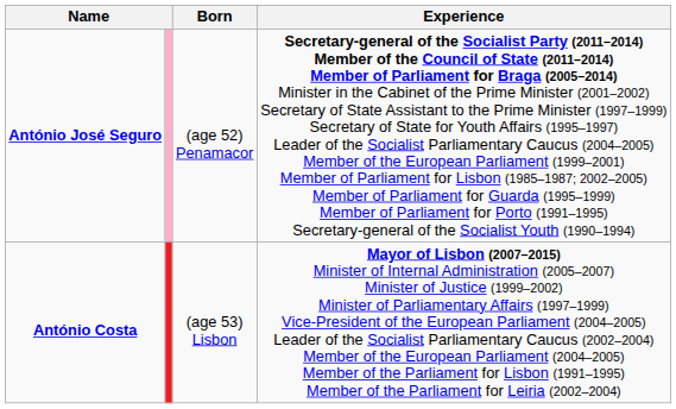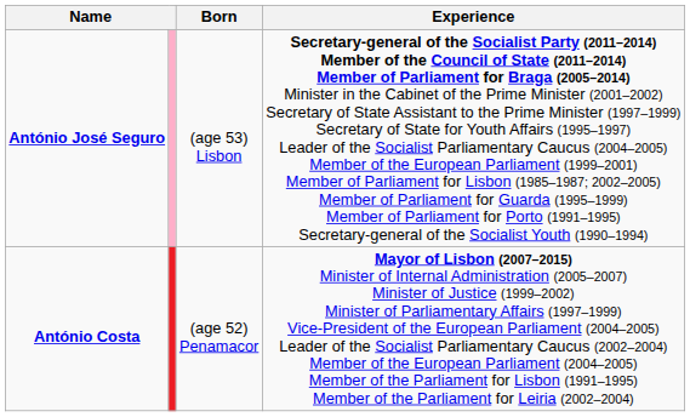 <table class="wikitable" style="text-align:center">
 <tr>
 <th colspan="2" scope="col">Name</th>
 <th scope="col">Born</th>
 <th class="unsortable" scope="col">Experience</th>
 </tr>
 <tr>
 <td><strong><a href='#'>António José Seguro</a></strong></td>
 <td style="background:#ffaec9;"></td>
-<td><br>(age 52)<br><a href='#'>Penamacor</a></td>
+<td><br>(age 53)<br><a href='#'>Lisbon</a></td>
 <td><strong>Secretary-general of the <a href='#'>Socialist Party</a> <small>(2011–2014)</small></strong><br><strong>Member of the <a href='#'>Council of State</a> <small>(2011–2014)</small></strong><br><strong><a href='#'>Member of Parliament</a> for <a href='#'>Braga</a> <small>(2005–2014)</small></strong><br>Minister in the Cabinet of the Prime Minister <small>(2001–2002)</small><br>Secretary of State Assistant to the Prime Minister <small>(1997–1999)</small><br>Secretary of State for Youth Affairs <small>(1995–1997)</small><br>Leader of the <a href='#'>Socialist</a> Parliamentary Caucus <small>(2004–2005)</small><br><a href='#'>Member of the European Parliament</a> <small>(1999–2001)</small><br><a href='#'>Member of Parliament</a> for <a href='#'>Lisbon</a> <small>(1985–1987; 2002–2005)</small><br><a href='#'>Member of Parliament</a> for <a href='#'>Guarda</a> <small>(1995–1999)</small><br><a href='#'>Member of Parliament</a> for <a href='#'>Porto</a> <small>(1991–1995)</small><br>Secretary-general of the <a href='#'>Socialist Youth</a> <small>(1990–1994)</small></td>
 </tr>
 <tr>
 <td><br><strong><a href='#'>António Costa</a></strong></td>
 <td style="background:#ed1c24;"></td>
-<td><br>(age 53)<br><a href='#'>Lisbon</a></td>
+<td><br>(age 52)<br><a href='#'>Penamacor</a></td>
 <td><strong><a href='#'>Mayor of Lisbon</a> <small>(2007–2015)</small></strong><br><a href='#'>Minister of Internal Administration</a> <small>(2005–2007)</small><br><a href='#'>Minister of Justice</a> <small>(1999–2002)</small><br><a href='#'>Minister of Parliamentary Affairs</a> <small>(1997–1999)</small><br><a href='#'>Vice-President of the European Parliament</a> <small>(2004–2005)</small><br>Leader of the <a href='#'>Socialist</a> Parliamentary Caucus <small>(2002–2004)</small><br><a href='#'>Member of the European Parliament</a> <small>(2004–2005)</small><br><a href='#'>Member of the Parliament</a> for <a href='#'>Lisbon</a> <small>(1991–1995)</small><br><a href='#'>Member of the Parliament</a> for <a href='#'>Leiria</a> <small>(2002–2004)</small></td>
 </tr>
 </table>
